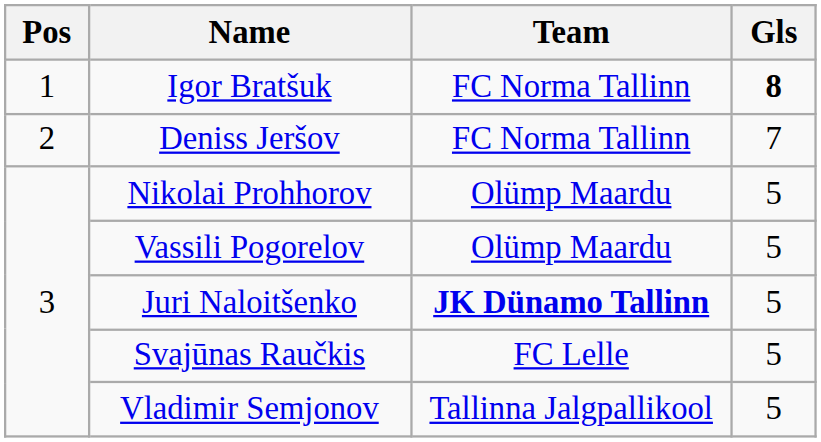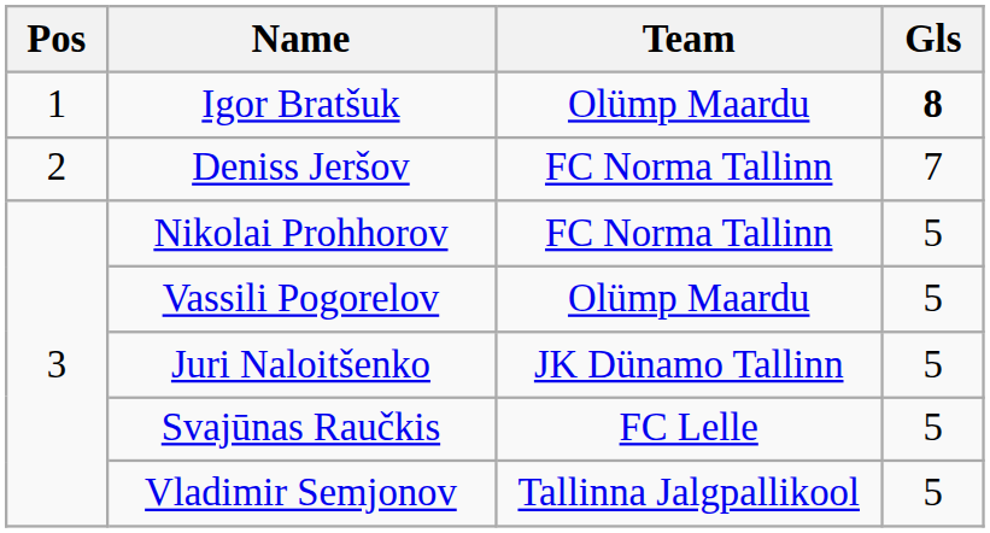 <table class="wikitable" style="font-size:90%; text-align:center;">
 <tr>
 <th width="30">Pos</th>
 <th width="135">Name</th>
 <th width="135">Team</th>
 <th width="30">Gls</th>
 </tr>
 <tr>
 <td>1</td>
 <td><a href='#'>Igor Bratšuk</a></td>
-<td><a href='#'>FC Norma Tallinn</a></td>
+<td><a href='#'>Olümp Maardu</a></td>
 <td><strong>8</strong></td>
 </tr>
 <tr>
 <td>2</td>
 <td><a href='#'>Deniss Jeršov</a></td>
 <td><a href='#'>FC Norma Tallinn</a></td>
 <td>7</td>
 </tr>
 <tr>
 <td rowspan=5>3</td>
 <td><a href='#'>Nikolai Prohhorov</a></td>
-<td><a href='#'>Olümp Maardu</a></td>
+<td><a href='#'>FC Norma Tallinn</a></td>
 <td>5</td>
 </tr>
 <tr>
 <td><a href='#'>Vassili Pogorelov</a></td>
 <td><a href='#'>Olümp Maardu</a></td>
 <td>5</td>
 </tr>
 <tr>
 <td><a href='#'>Juri Naloitšenko</a></td>
-<td><strong><a href='#'>JK Dünamo Tallinn</a></strong></td>
+<td><a href='#'>JK Dünamo Tallinn</a></td>
 <td>5</td>
 </tr>
 <tr>
 <td><a href='#'>Svajūnas Raučkis</a></td>
 <td><a href='#'>FC Lelle</a></td>
 <td>5</td>
 </tr>
 <tr>
 <td><a href='#'>Vladimir Semjonov</a></td>
 <td><a href='#'>Tallinna Jalgpallikool</a></td>
 <td>5</td>
 </tr>
 </table>
